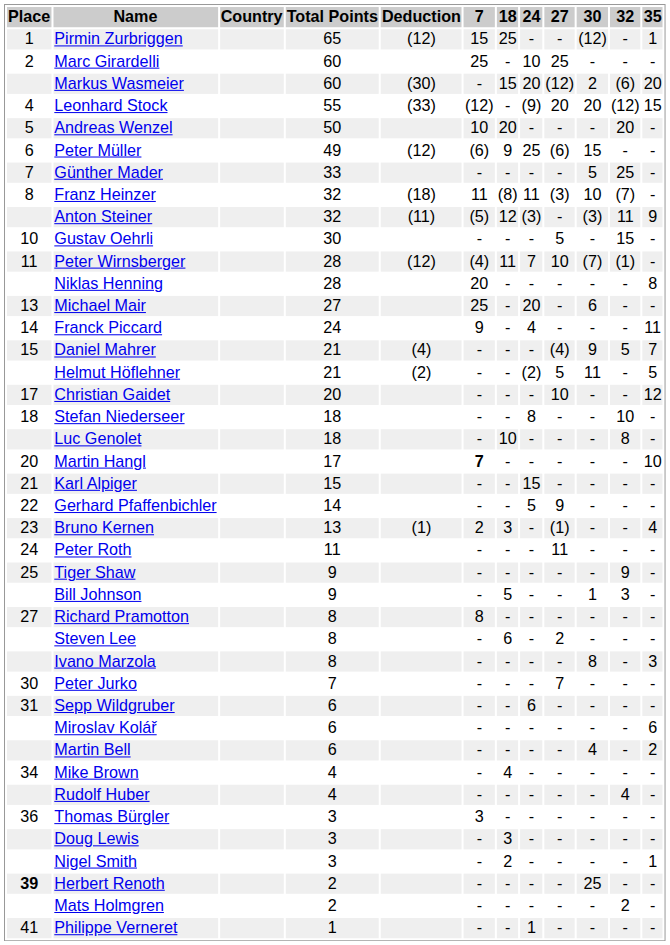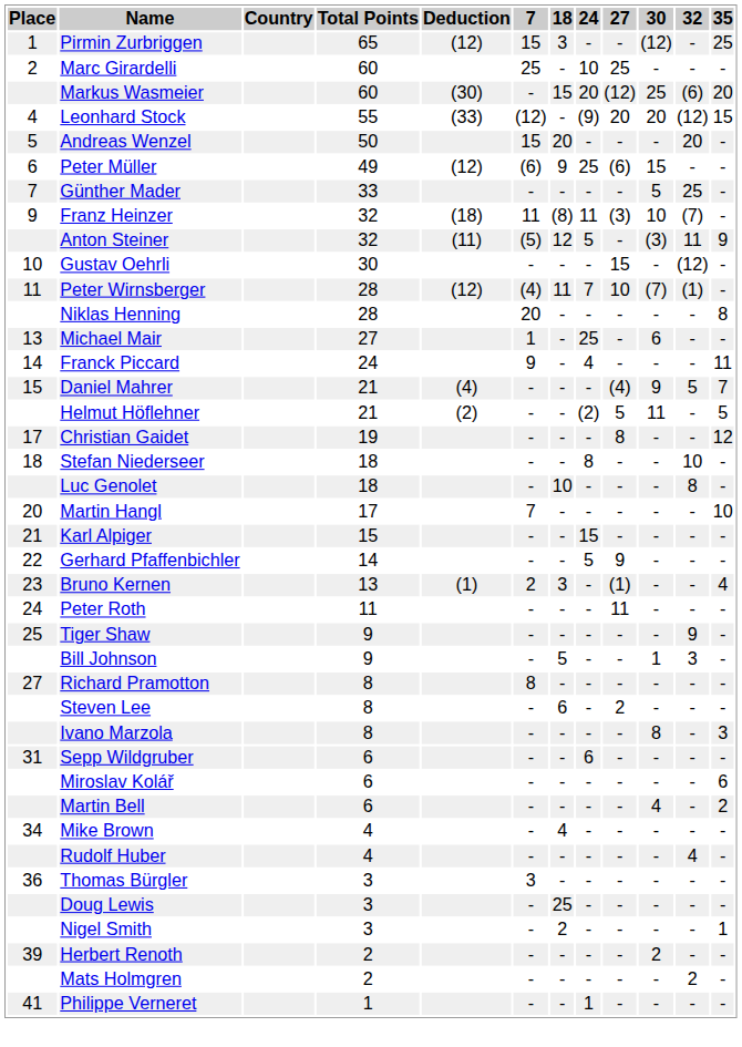 <table border="0" style="border: 1px solid #999; background-color:#FFFFFF; text-align:center">
 <tr align="center" bgcolor="#CCCCCC">
 <th>Place</th>
 <th>Name</th>
 <th>Country</th>
 <th>Total Points</th>
 <th>Deduction</th>
 <th>7</th>
 <th>18</th>
 <th>24</th>
 <th>27</th>
 <th>30</th>
 <th>32</th>
 <th>35</th>
 </tr>
 <tr bgcolor="#EFEFEF">
 <td>1</td>
 <td align="left"><a href='#'>Pirmin Zurbriggen</a></td>
 <td align="left"></td>
 <td>65</td>
 <td>(12)</td>
 <td>15</td>
-<td>25</td>
+<td>3</td>
 <td>-</td>
 <td>-</td>
 <td>(12)</td>
 <td>-</td>
-<td>1</td>
+<td>25</td>
 </tr>
 <tr>
 <td>2</td>
 <td align="left"><a href='#'>Marc Girardelli</a></td>
 <td align="left"></td>
 <td>60</td>
 <td></td>
 <td>25</td>
 <td>-</td>
 <td>10</td>
 <td>25</td>
 <td>-</td>
 <td>-</td>
 <td>-</td>
 </tr>
 <tr bgcolor="#EFEFEF">
 <td></td>
 <td align="left"><a href='#'>Markus Wasmeier</a></td>
 <td align="left"></td>
 <td>60</td>
 <td>(30)</td>
 <td>-</td>
 <td>15</td>
 <td>20</td>
 <td>(12)</td>
-<td>2</td>
+<td>25</td>
 <td>(6)</td>
 <td>20</td>
 </tr>
 <tr>
 <td>4</td>
 <td align="left"><a href='#'>Leonhard Stock</a></td>
 <td align="left"></td>
 <td>55</td>
 <td>(33)</td>
 <td>(12)</td>
 <td>-</td>
 <td>(9)</td>
 <td>20</td>
 <td>20</td>
 <td>(12)</td>
 <td>15</td>
 </tr>
 <tr bgcolor="#EFEFEF">
 <td>5</td>
 <td align="left"><a href='#'>Andreas Wenzel</a></td>
 <td align="left"></td>
 <td>50</td>
 <td></td>
-<td>10</td>
+<td>15</td>
 <td>20</td>
 <td>-</td>
 <td>-</td>
 <td>-</td>
 <td>20</td>
 <td>-</td>
 </tr>
 <tr>
 <td>6</td>
 <td align="left"><a href='#'>Peter Müller</a></td>
 <td align="left"></td>
 <td>49</td>
 <td>(12)</td>
 <td>(6)</td>
 <td>9</td>
 <td>25</td>
 <td>(6)</td>
 <td>15</td>
 <td>-</td>
 <td>-</td>
 </tr>
 <tr bgcolor="#EFEFEF">
 <td>7</td>
 <td align="left"><a href='#'>Günther Mader</a></td>
 <td align="left"></td>
 <td>33</td>
 <td></td>
 <td>-</td>
 <td>-</td>
 <td>-</td>
 <td>-</td>
 <td>5</td>
 <td>25</td>
 <td>-</td>
 </tr>
 <tr>
-<td>8</td>
+<td>9</td>
 <td align="left"><a href='#'>Franz Heinzer</a></td>
 <td align="left"></td>
 <td>32</td>
 <td>(18)</td>
 <td>11</td>
 <td>(8)</td>
 <td>11</td>
 <td>(3)</td>
 <td>10</td>
 <td>(7)</td>
 <td>-</td>
 </tr>
 <tr bgcolor="#EFEFEF">
 <td></td>
 <td align="left"><a href='#'>Anton Steiner</a></td>
 <td align="left"></td>
 <td>32</td>
 <td>(11)</td>
 <td>(5)</td>
 <td>12</td>
-<td>(3)</td>
+<td>5</td>
 <td>-</td>
 <td>(3)</td>
 <td>11</td>
 <td>9</td>
 </tr>
 <tr>
 <td>10</td>
 <td align="left"><a href='#'>Gustav Oehrli</a></td>
 <td align="left"></td>
 <td>30</td>
 <td></td>
 <td>-</td>
 <td>-</td>
 <td>-</td>
-<td>5</td>
+<td>15</td>
 <td>-</td>
-<td>15</td>
+<td>(12)</td>
 <td>-</td>
 </tr>
 <tr bgcolor="#EFEFEF">
 <td>11</td>
 <td align="left"><a href='#'>Peter Wirnsberger</a></td>
 <td align="left"></td>
 <td>28</td>
 <td>(12)</td>
 <td>(4)</td>
 <td>11</td>
 <td>7</td>
 <td>10</td>
 <td>(7)</td>
 <td>(1)</td>
 <td>-</td>
 </tr>
 <tr>
 <td></td>
 <td align="left"><a href='#'>Niklas Henning</a></td>
 <td align="left"></td>
 <td>28</td>
 <td></td>
 <td>20</td>
 <td>-</td>
 <td>-</td>
 <td>-</td>
 <td>-</td>
 <td>-</td>
 <td>8</td>
 </tr>
 <tr bgcolor="#EFEFEF">
 <td>13</td>
 <td align="left"><a href='#'>Michael Mair</a></td>
 <td align="left"></td>
 <td>27</td>
 <td></td>
+<td>1</td>
+<td>-</td>
 <td>25</td>
-<td>-</td>
-<td>20</td>
 <td>-</td>
 <td>6</td>
 <td>-</td>
 <td>-</td>
 </tr>
 <tr>
 <td>14</td>
 <td align="left"><a href='#'>Franck Piccard</a></td>
 <td align="left"></td>
 <td>24</td>
 <td></td>
 <td>9</td>
 <td>-</td>
 <td>4</td>
 <td>-</td>
 <td>-</td>
 <td>-</td>
 <td>11</td>
 </tr>
 <tr bgcolor="#EFEFEF">
 <td>15</td>
 <td align="left"><a href='#'>Daniel Mahrer</a></td>
 <td align="left"></td>
 <td>21</td>
 <td>(4)</td>
 <td>-</td>
 <td>-</td>
 <td>-</td>
 <td>(4)</td>
 <td>9</td>
 <td>5</td>
 <td>7</td>
 </tr>
 <tr>
 <td></td>
 <td align="left"><a href='#'>Helmut Höflehner</a></td>
 <td align="left"></td>
 <td>21</td>
 <td>(2)</td>
 <td>-</td>
 <td>-</td>
 <td>(2)</td>
 <td>5</td>
 <td>11</td>
 <td>-</td>
 <td>5</td>
 </tr>
 <tr bgcolor="#EFEFEF">
 <td>17</td>
 <td align="left"><a href='#'>Christian Gaidet</a></td>
 <td align="left"></td>
-<td>20</td>
+<td>19</td>
 <td></td>
 <td>-</td>
 <td>-</td>
 <td>-</td>
-<td>10</td>
+<td>8</td>
 <td>-</td>
 <td>-</td>
 <td>12</td>
 </tr>
 <tr>
 <td>18</td>
 <td align="left"><a href='#'>Stefan Niederseer</a></td>
 <td align="left"></td>
 <td>18</td>
 <td></td>
 <td>-</td>
 <td>-</td>
 <td>8</td>
 <td>-</td>
 <td>-</td>
 <td>10</td>
 <td>-</td>
 </tr>
 <tr bgcolor="#EFEFEF">
 <td></td>
 <td align="left"><a href='#'>Luc Genolet</a></td>
 <td align="left"></td>
 <td>18</td>
 <td></td>
 <td>-</td>
 <td>10</td>
 <td>-</td>
 <td>-</td>
 <td>-</td>
 <td>8</td>
 <td>-</td>
 </tr>
 <tr>
 <td>20</td>
 <td align="left"><a href='#'>Martin Hangl</a></td>
 <td align="left"></td>
 <td>17</td>
 <td></td>
-<td><strong>7</strong></td>
+<td>7</td>
 <td>-</td>
 <td>-</td>
 <td>-</td>
 <td>-</td>
 <td>-</td>
 <td>10</td>
 </tr>
 <tr bgcolor="#EFEFEF">
 <td>21</td>
 <td align="left"><a href='#'>Karl Alpiger</a></td>
 <td align="left"></td>
 <td>15</td>
 <td></td>
 <td>-</td>
 <td>-</td>
 <td>15</td>
 <td>-</td>
 <td>-</td>
 <td>-</td>
 <td>-</td>
 </tr>
 <tr>
 <td>22</td>
 <td align="left"><a href='#'>Gerhard Pfaffenbichler</a></td>
 <td align="left"></td>
 <td>14</td>
 <td></td>
 <td>-</td>
 <td>-</td>
 <td>5</td>
 <td>9</td>
 <td>-</td>
 <td>-</td>
 <td>-</td>
 </tr>
 <tr bgcolor="#EFEFEF">
 <td>23</td>
 <td align="left"><a href='#'>Bruno Kernen</a></td>
 <td align="left"></td>
 <td>13</td>
 <td>(1)</td>
 <td>2</td>
 <td>3</td>
 <td>-</td>
 <td>(1)</td>
 <td>-</td>
 <td>-</td>
 <td>4</td>
 </tr>
 <tr>
 <td>24</td>
 <td align="left"><a href='#'>Peter Roth</a></td>
 <td align="left"></td>
 <td>11</td>
 <td></td>
 <td>-</td>
 <td>-</td>
 <td>-</td>
 <td>11</td>
 <td>-</td>
 <td>-</td>
 <td>-</td>
 </tr>
 <tr bgcolor="#EFEFEF">
 <td>25</td>
 <td align="left"><a href='#'>Tiger Shaw</a></td>
 <td align="left"></td>
 <td>9</td>
 <td></td>
 <td>-</td>
 <td>-</td>
 <td>-</td>
 <td>-</td>
 <td>-</td>
 <td>9</td>
 <td>-</td>
 </tr>
 <tr>
 <td></td>
 <td align="left"><a href='#'>Bill Johnson</a></td>
 <td align="left"></td>
 <td>9</td>
 <td></td>
 <td>-</td>
 <td>5</td>
 <td>-</td>
 <td>-</td>
 <td>1</td>
 <td>3</td>
 <td>-</td>
 </tr>
 <tr bgcolor="#EFEFEF">
 <td>27</td>
 <td align="left"><a href='#'>Richard Pramotton</a></td>
 <td align="left"></td>
 <td>8</td>
 <td></td>
 <td>8</td>
 <td>-</td>
 <td>-</td>
 <td>-</td>
 <td>-</td>
 <td>-</td>
 <td>-</td>
 </tr>
 <tr>
 <td></td>
 <td align="left"><a href='#'>Steven Lee</a></td>
 <td align="left"></td>
 <td>8</td>
 <td></td>
 <td>-</td>
 <td>6</td>
 <td>-</td>
 <td>2</td>
 <td>-</td>
 <td>-</td>
 <td>-</td>
 </tr>
 <tr bgcolor="#EFEFEF">
 <td></td>
 <td align="left"><a href='#'>Ivano Marzola</a></td>
 <td align="left"></td>
 <td>8</td>
 <td></td>
 <td>-</td>
 <td>-</td>
 <td>-</td>
 <td>-</td>
 <td>8</td>
 <td>-</td>
 <td>3</td>
 </tr>
-<tr>
-<td>30</td>
-<td align="left"><a href='#'>Peter Jurko</a></td>
-<td align="left"></td>
-<td>7</td>
-<td></td>
-<td>-</td>
-<td>-</td>
-<td>-</td>
-<td>7</td>
-<td>-</td>
-<td>-</td>
-<td>-</td>
-</tr>
 <tr bgcolor="#EFEFEF">
 <td>31</td>
 <td align="left"><a href='#'>Sepp Wildgruber</a></td>
 <td align="left"></td>
 <td>6</td>
 <td></td>
 <td>-</td>
 <td>-</td>
 <td>6</td>
 <td>-</td>
 <td>-</td>
 <td>-</td>
 <td>-</td>
 </tr>
 <tr>
 <td></td>
 <td align="left"><a href='#'>Miroslav Kolář</a></td>
 <td align="left"></td>
 <td>6</td>
 <td></td>
 <td>-</td>
 <td>-</td>
 <td>-</td>
 <td>-</td>
 <td>-</td>
 <td>-</td>
 <td>6</td>
 </tr>
 <tr bgcolor="#EFEFEF">
 <td></td>
 <td align="left"><a href='#'>Martin Bell</a></td>
 <td align="left"></td>
 <td>6</td>
 <td></td>
 <td>-</td>
 <td>-</td>
 <td>-</td>
 <td>-</td>
 <td>4</td>
 <td>-</td>
 <td>2</td>
 </tr>
 <tr>
 <td>34</td>
 <td align="left"><a href='#'>Mike Brown</a></td>
 <td align="left"></td>
 <td>4</td>
 <td></td>
 <td>-</td>
 <td>4</td>
 <td>-</td>
 <td>-</td>
 <td>-</td>
 <td>-</td>
 <td>-</td>
 </tr>
 <tr bgcolor="#EFEFEF">
 <td></td>
 <td align="left"><a href='#'>Rudolf Huber</a></td>
 <td align="left"></td>
 <td>4</td>
 <td></td>
 <td>-</td>
 <td>-</td>
 <td>-</td>
 <td>-</td>
 <td>-</td>
 <td>4</td>
 <td>-</td>
 </tr>
 <tr>
 <td>36</td>
 <td align="left"><a href='#'>Thomas Bürgler</a></td>
 <td align="left"></td>
 <td>3</td>
 <td></td>
 <td>3</td>
 <td>-</td>
 <td>-</td>
 <td>-</td>
 <td>-</td>
 <td>-</td>
 <td>-</td>
 </tr>
 <tr bgcolor="#EFEFEF">
 <td></td>
 <td align="left"><a href='#'>Doug Lewis</a></td>
 <td align="left"></td>
 <td>3</td>
 <td></td>
 <td>-</td>
-<td>3</td>
+<td>25</td>
 <td>-</td>
 <td>-</td>
 <td>-</td>
 <td>-</td>
 <td>-</td>
 </tr>
 <tr>
 <td></td>
 <td align="left"><a href='#'>Nigel Smith</a></td>
 <td align="left"></td>
 <td>3</td>
 <td></td>
 <td>-</td>
 <td>2</td>
 <td>-</td>
 <td>-</td>
 <td>-</td>
 <td>-</td>
 <td>1</td>
 </tr>
 <tr bgcolor="#EFEFEF">
-<td><strong>39</strong></td>
+<td>39</td>
 <td align="left"><a href='#'>Herbert Renoth</a></td>
 <td align="left"></td>
 <td>2</td>
 <td></td>
 <td>-</td>
 <td>-</td>
 <td>-</td>
 <td>-</td>
-<td>25</td>
+<td>2</td>
 <td>-</td>
 <td>-</td>
 </tr>
 <tr>
 <td></td>
 <td align="left"><a href='#'>Mats Holmgren</a></td>
 <td align="left"></td>
 <td>2</td>
 <td></td>
 <td>-</td>
 <td>-</td>
 <td>-</td>
 <td>-</td>
 <td>-</td>
 <td>2</td>
 <td>-</td>
 </tr>
 <tr bgcolor="#EFEFEF">
 <td>41</td>
 <td align="left"><a href='#'>Philippe Verneret</a></td>
 <td align="left"></td>
 <td>1</td>
 <td></td>
 <td>-</td>
 <td>-</td>
 <td>1</td>
 <td>-</td>
 <td>-</td>
 <td>-</td>
 <td>-</td>
 </tr>
 </table>
